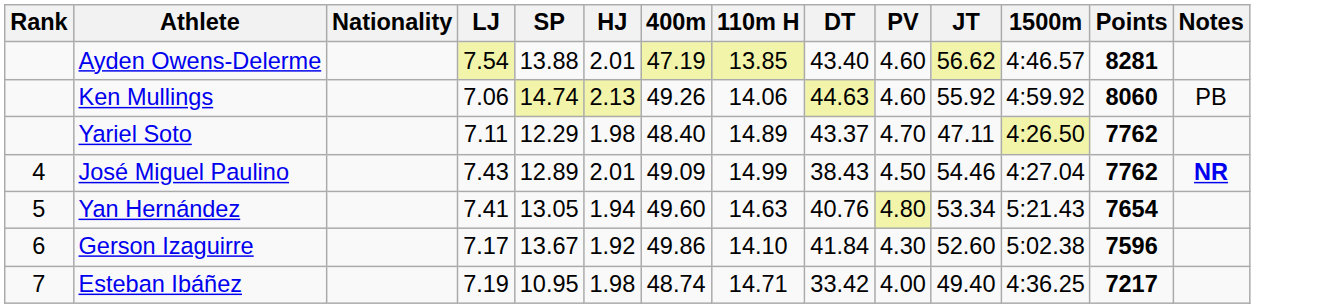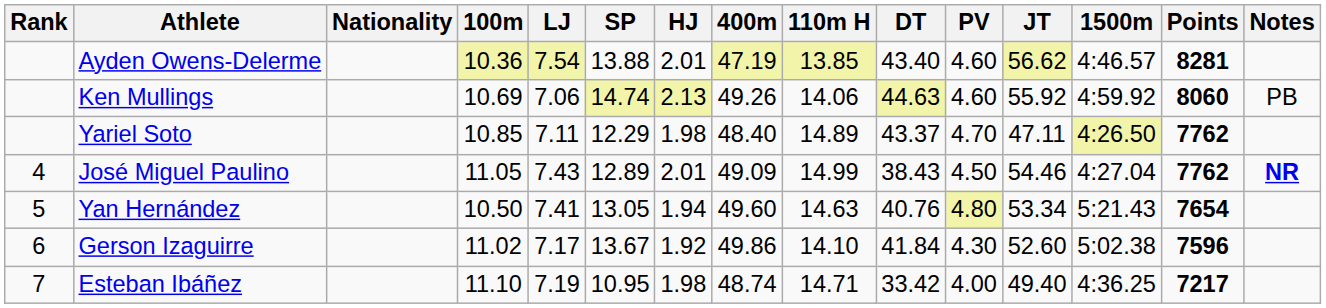 <table class="wikitable sortable" style=" text-align:center;">
 <tr>
 <th>Rank</th>
 <th>Athlete</th>
 <th>Nationality</th>
+<th>100m</th>
 <th>LJ</th>
 <th>SP</th>
 <th>HJ</th>
 <th>400m</th>
 <th>110m H</th>
 <th>DT</th>
 <th>PV</th>
 <th>JT</th>
 <th>1500m</th>
 <th>Points</th>
 <th>Notes</th>
 </tr>
 <tr>
 <td></td>
 <td align=left><a href='#'>Ayden Owens-Delerme</a></td>
 <td align=left></td>
+<td bgcolor=#F2F5A9>10.36</td>
 <td bgcolor=#F2F5A9>7.54</td>
 <td>13.88</td>
 <td>2.01</td>
 <td bgcolor=#F2F5A9>47.19</td>
 <td bgcolor=#F2F5A9>13.85</td>
 <td>43.40</td>
 <td>4.60</td>
 <td bgcolor=#F2F5A9>56.62</td>
 <td>4:46.57</td>
 <td><strong>8281</strong></td>
 <td></td>
 </tr>
 <tr>
 <td></td>
 <td align=left><a href='#'>Ken Mullings</a></td>
 <td align=left></td>
+<td>10.69</td>
 <td>7.06</td>
 <td bgcolor=#F2F5A9>14.74</td>
 <td bgcolor=#F2F5A9>2.13</td>
 <td>49.26</td>
 <td>14.06</td>
 <td bgcolor=#F2F5A9>44.63</td>
 <td>4.60</td>
 <td>55.92</td>
 <td>4:59.92</td>
 <td><strong>8060</strong></td>
 <td>PB</td>
 </tr>
 <tr>
 <td></td>
 <td align=left><a href='#'>Yariel Soto</a></td>
 <td align=left></td>
+<td>10.85</td>
 <td>7.11</td>
 <td>12.29</td>
 <td>1.98</td>
 <td>48.40</td>
 <td>14.89</td>
 <td>43.37</td>
 <td>4.70</td>
 <td>47.11</td>
 <td bgcolor=#F2F5A9>4:26.50</td>
 <td><strong>7762</strong></td>
 <td></td>
 </tr>
 <tr>
 <td>4</td>
 <td align=left><a href='#'>José Miguel Paulino</a></td>
 <td align=left></td>
+<td>11.05</td>
 <td>7.43</td>
 <td>12.89</td>
 <td>2.01</td>
 <td>49.09</td>
 <td>14.99</td>
 <td>38.43</td>
 <td>4.50</td>
 <td>54.46</td>
 <td>4:27.04</td>
 <td><strong>7762</strong></td>
 <td><strong><a href='#'>NR</a></strong></td>
 </tr>
 <tr>
 <td>5</td>
 <td align=left><a href='#'>Yan Hernández</a></td>
 <td align=left></td>
+<td>10.50</td>
 <td>7.41</td>
 <td>13.05</td>
 <td>1.94</td>
 <td>49.60</td>
 <td>14.63</td>
 <td>40.76</td>
 <td bgcolor=#F2F5A9>4.80</td>
 <td>53.34</td>
 <td>5:21.43</td>
 <td><strong>7654</strong></td>
 <td></td>
 </tr>
 <tr>
 <td>6</td>
 <td align=left><a href='#'>Gerson Izaguirre</a></td>
 <td align=left></td>
+<td>11.02</td>
 <td>7.17</td>
 <td>13.67</td>
 <td>1.92</td>
 <td>49.86</td>
 <td>14.10</td>
 <td>41.84</td>
 <td>4.30</td>
 <td>52.60</td>
 <td>5:02.38</td>
 <td><strong>7596</strong></td>
 <td></td>
 </tr>
 <tr>
 <td>7</td>
 <td align=left><a href='#'>Esteban Ibáñez</a></td>
 <td align=left></td>
+<td>11.10</td>
 <td>7.19</td>
 <td>10.95</td>
 <td>1.98</td>
 <td>48.74</td>
 <td>14.71</td>
 <td>33.42</td>
 <td>4.00</td>
 <td>49.40</td>
 <td>4:36.25</td>
 <td><strong>7217</strong></td>
 <td></td>
 </tr>
 </table>
